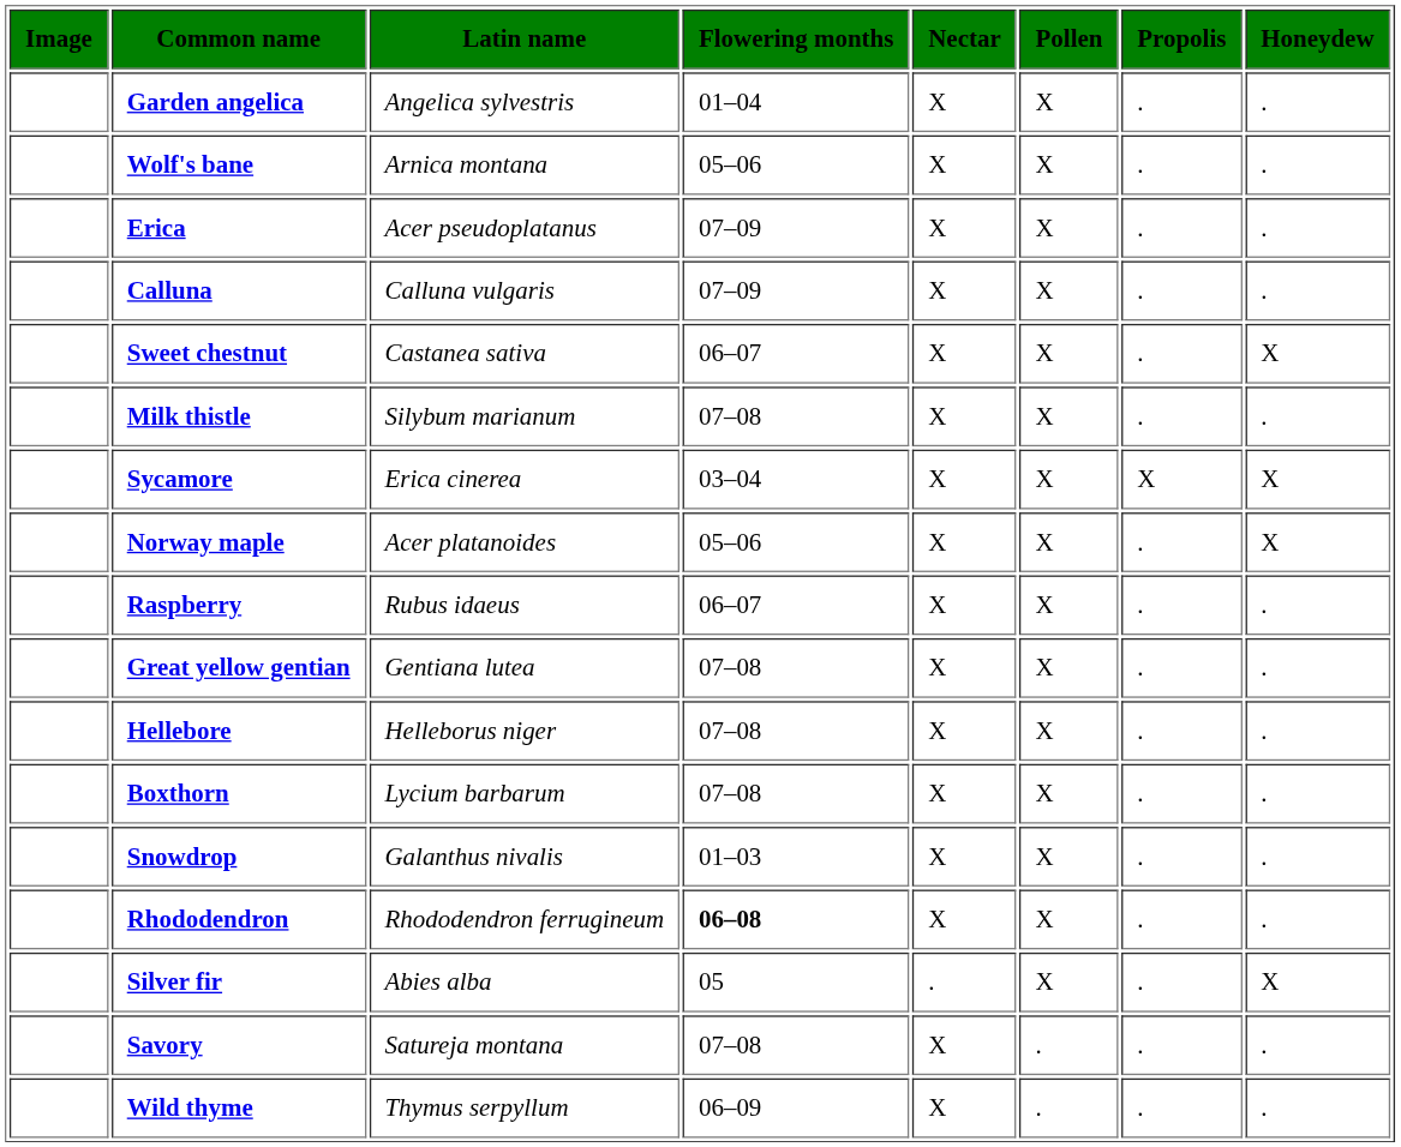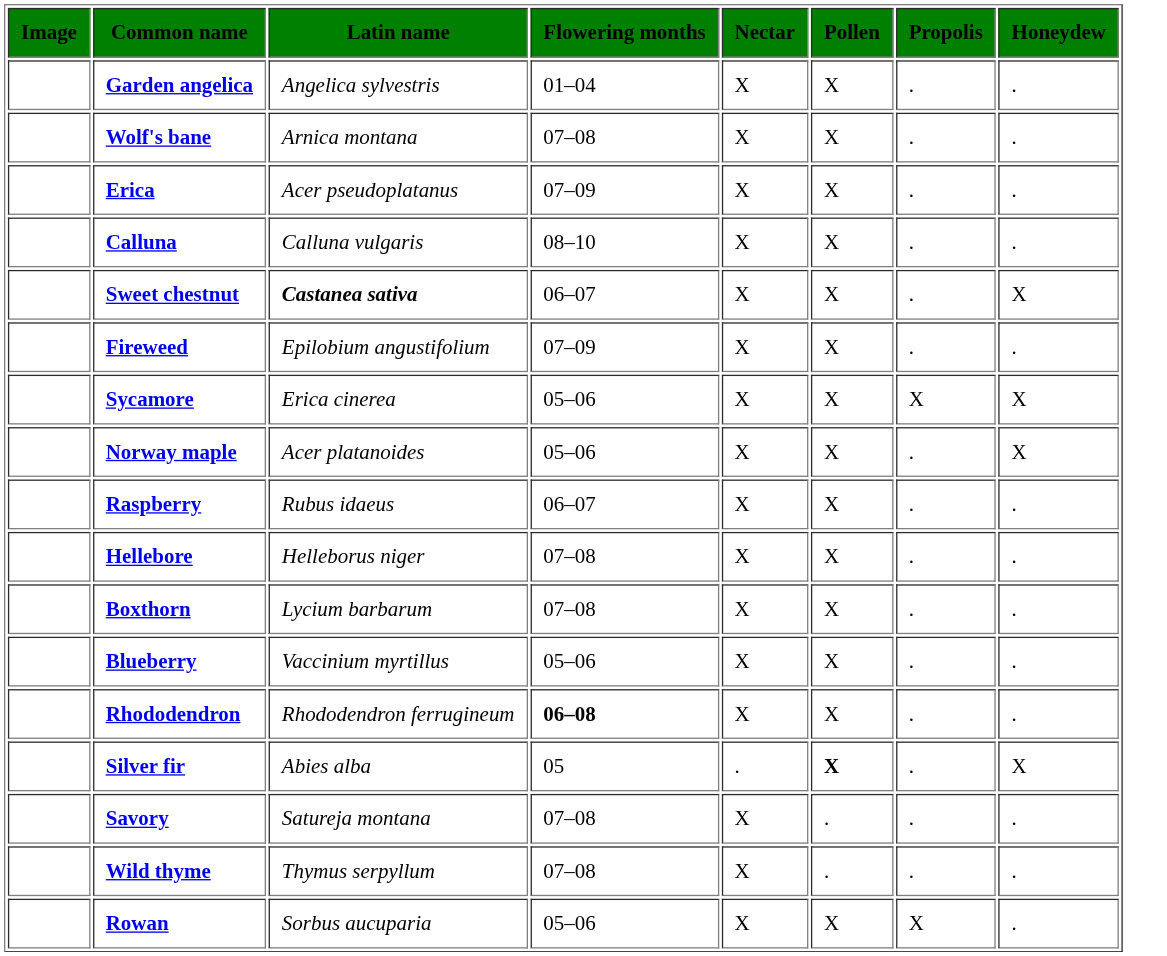 <table border="1" cellpadding="9">
 <tr>
 <th bgcolor="#008000">Image</th>
 <th bgcolor="#008000">Common name</th>
 <th bgcolor="#008000">Latin name</th>
 <th bgcolor="#008000">Flowering months</th>
 <th bgcolor="#008000">Nectar</th>
 <th bgcolor="#008000">Pollen</th>
 <th bgcolor="#008000">Propolis</th>
 <th bgcolor="#008000">Honeydew</th>
 </tr>
 <tr>
 <td></td>
 <td><strong><a href='#'>Garden angelica</a></strong></td>
 <td><em>Angelica sylvestris</em></td>
 <td>01–04</td>
 <td>X</td>
 <td>X</td>
 <td>.</td>
 <td>.</td>
 </tr>
 <tr>
 <td></td>
 <td><strong><a href='#'>Wolf's bane</a></strong></td>
 <td><em>Arnica montana</em></td>
-<td>05–06</td>
+<td>07–08</td>
 <td>X</td>
 <td>X</td>
 <td>.</td>
 <td>.</td>
 </tr>
 <tr>
 <td></td>
 <td><strong><a href='#'>Erica</a></strong></td>
 <td><em>Acer pseudoplatanus</em></td>
 <td>07–09</td>
 <td>X</td>
 <td>X</td>
 <td>.</td>
 <td>.</td>
 </tr>
 <tr>
 <td></td>
 <td><strong><a href='#'>Calluna</a></strong></td>
 <td><em>Calluna vulgaris</em></td>
-<td>07–09</td>
+<td>08–10</td>
 <td>X</td>
 <td>X</td>
 <td>.</td>
 <td>.</td>
 </tr>
 <tr>
 <td></td>
 <td><strong><a href='#'>Sweet chestnut</a></strong></td>
-<td><em>Castanea sativa</em></td>
+<td><strong><em>Castanea sativa</em></strong></td>
 <td>06–07</td>
 <td>X</td>
 <td>X</td>
 <td>.</td>
 <td>X</td>
 </tr>
 <tr>
 <td></td>
-<td><strong><a href='#'>Milk thistle</a></strong></td>
-<td><em>Silybum marianum</em></td>
-<td>07–08</td>
+<td><strong><a href='#'>Fireweed</a></strong></td>
+<td><em>Epilobium angustifolium</em></td>
+<td>07–09</td>
 <td>X</td>
 <td>X</td>
 <td>.</td>
 <td>.</td>
 </tr>
 <tr>
 <td></td>
 <td><strong><a href='#'>Sycamore</a></strong></td>
 <td><em>Erica cinerea</em></td>
-<td>03–04</td>
+<td>05–06</td>
 <td>X</td>
 <td>X</td>
 <td>X</td>
 <td>X</td>
 </tr>
 <tr>
 <td></td>
 <td><strong><a href='#'>Norway maple</a></strong></td>
 <td><em>Acer platanoides</em></td>
 <td>05–06</td>
 <td>X</td>
 <td>X</td>
 <td>.</td>
 <td>X</td>
 </tr>
 <tr>
 <td></td>
 <td><strong><a href='#'>Raspberry</a></strong></td>
 <td><em>Rubus idaeus</em></td>
 <td>06–07</td>
 <td>X</td>
 <td>X</td>
 <td>.</td>
 <td>.</td>
 </tr>
 <tr>
 <td></td>
-<td><strong><a href='#'>Great yellow gentian</a></strong></td>
-<td><em>Gentiana lutea</em></td>
-<td>07–08</td>
-<td>X</td>
-<td>X</td>
-<td>.</td>
-<td>.</td>
-</tr>
-<tr>
-<td></td>
 <td><strong><a href='#'>Hellebore</a></strong></td>
 <td><em>Helleborus niger</em></td>
 <td>07–08</td>
 <td>X</td>
 <td>X</td>
 <td>.</td>
 <td>.</td>
 </tr>
 <tr>
 <td></td>
 <td><strong><a href='#'>Boxthorn</a></strong></td>
 <td><em>Lycium barbarum</em></td>
 <td>07–08</td>
 <td>X</td>
 <td>X</td>
 <td>.</td>
 <td>.</td>
 </tr>
 <tr>
 <td></td>
-<td><strong><a href='#'>Snowdrop</a></strong></td>
-<td><em>Galanthus nivalis</em></td>
-<td>01–03</td>
+<td><strong><a href='#'>Blueberry</a></strong></td>
+<td><em>Vaccinium myrtillus</em></td>
+<td>05–06</td>
 <td>X</td>
 <td>X</td>
 <td>.</td>
 <td>.</td>
 </tr>
 <tr>
 <td></td>
 <td><strong><a href='#'>Rhododendron</a></strong></td>
 <td><em>Rhododendron ferrugineum</em></td>
 <td><strong>06–08</strong></td>
 <td>X</td>
 <td>X</td>
 <td>.</td>
 <td>.</td>
 </tr>
 <tr>
 <td></td>
 <td><strong><a href='#'>Silver fir</a></strong></td>
 <td><em>Abies alba</em></td>
 <td>05</td>
 <td>.</td>
-<td>X</td>
+<td><strong>X</strong></td>
 <td>.</td>
 <td>X</td>
 </tr>
 <tr>
 <td></td>
 <td><strong><a href='#'>Savory</a></strong></td>
 <td><em>Satureja montana</em></td>
 <td>07–08</td>
 <td>X</td>
 <td>.</td>
 <td>.</td>
 <td>.</td>
 </tr>
 <tr>
 <td></td>
 <td><strong><a href='#'>Wild thyme</a></strong></td>
 <td><em>Thymus serpyllum</em></td>
-<td>06–09</td>
+<td>07–08</td>
 <td>X</td>
 <td>.</td>
 <td>.</td>
 <td>.</td>
 </tr>
+<tr>
+<td></td>
+<td><strong><a href='#'>Rowan</a></strong></td>
+<td><em>Sorbus aucuparia</em></td>
+<td>05–06</td>
+<td>X</td>
+<td>X</td>
+<td>X</td>
+<td>.</td>
+</tr>
 </table>
